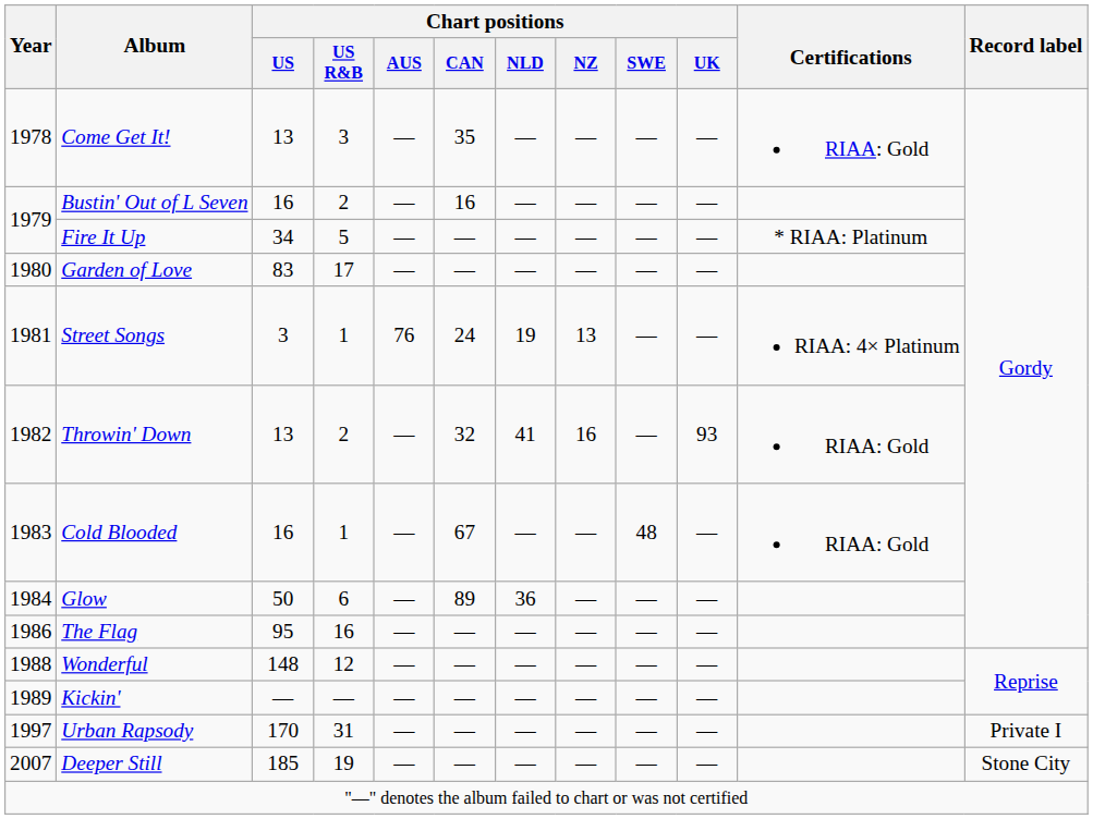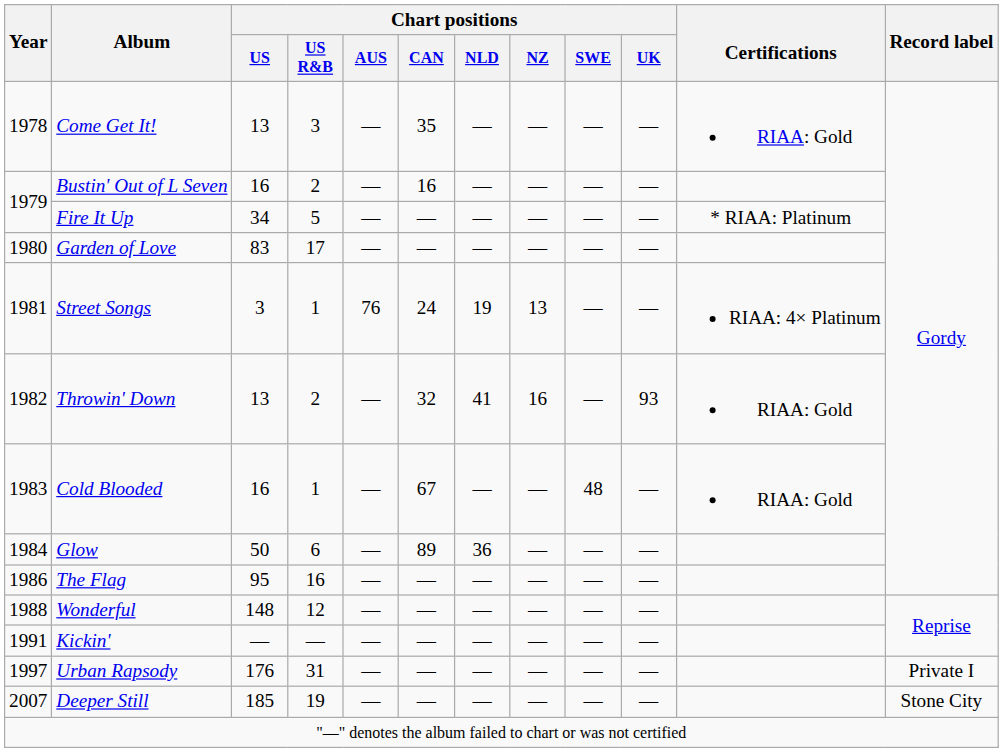 <table class="wikitable" style="text-align:center;">
 <tr>
 <th rowspan="2">Year</th>
 <th rowspan="2">Album</th>
 <th colspan="8">Chart positions</th>
 <th rowspan="2"><br>Certifications</th>
 <th rowspan="2">Record label</th>
 </tr>
 <tr style="font-size:smaller;">
 <th width="40"><a href='#'>US</a><br></th>
 <th width="40"><a href='#'>US<br>R&B</a><br></th>
 <th width="40"><a href='#'>AUS</a><br></th>
 <th width="40"><a href='#'>CAN</a><br></th>
 <th width="40"><a href='#'>NLD</a><br></th>
 <th width="40"><a href='#'>NZ</a><br></th>
 <th width="40"><a href='#'>SWE</a><br></th>
 <th width="40"><a href='#'>UK</a><br></th>
 </tr>
 <tr>
 <td>1978</td>
 <td align="left"><em><a href='#'>Come Get It!</a></em></td>
 <td>13</td>
 <td>3</td>
 <td>—</td>
 <td>35</td>
 <td>—</td>
 <td>—</td>
 <td>—</td>
 <td>—</td>
 <td><br><ul><li><a href='#'>RIAA</a>: Gold</li></ul></td>
 <td rowspan="9"><a href='#'>Gordy</a></td>
 </tr>
 <tr>
 <td rowspan="2">1979</td>
 <td align="left"><em><a href='#'>Bustin' Out of L Seven</a></em></td>
 <td>16</td>
 <td>2</td>
 <td>—</td>
 <td>16</td>
 <td>—</td>
 <td>—</td>
 <td>—</td>
 <td>—</td>
 <td></td>
 </tr>
 <tr>
 <td align="left"><em><a href='#'>Fire It Up</a></em></td>
 <td>34</td>
 <td>5</td>
 <td>—</td>
 <td>—</td>
 <td>—</td>
 <td>—</td>
 <td>—</td>
 <td>—</td>
 <td>* RIAA: Platinum</td>
 </tr>
 <tr>
 <td>1980</td>
 <td align="left"><em><a href='#'>Garden of Love</a></em></td>
 <td>83</td>
 <td>17</td>
 <td>—</td>
 <td>—</td>
 <td>—</td>
 <td>—</td>
 <td>—</td>
 <td>—</td>
 <td></td>
 </tr>
 <tr>
 <td>1981</td>
 <td align="left"><em><a href='#'>Street Songs</a></em></td>
 <td>3</td>
 <td>1</td>
 <td>76</td>
 <td>24</td>
 <td>19</td>
 <td>13</td>
 <td>—</td>
 <td>—</td>
 <td><br><ul><li>RIAA: 4× Platinum</li></ul></td>
 </tr>
 <tr>
 <td>1982</td>
 <td align="left"><em><a href='#'>Throwin' Down</a></em></td>
 <td>13</td>
 <td>2</td>
 <td>—</td>
 <td>32</td>
 <td>41</td>
 <td>16</td>
 <td>—</td>
 <td>93</td>
 <td><br><ul><li>RIAA: Gold</li></ul></td>
 </tr>
 <tr>
 <td>1983</td>
 <td align="left"><em><a href='#'>Cold Blooded</a></em></td>
 <td>16</td>
 <td>1</td>
 <td>—</td>
 <td>67</td>
 <td>—</td>
 <td>—</td>
 <td>48</td>
 <td>—</td>
 <td><br><ul><li>RIAA: Gold</li></ul></td>
 </tr>
 <tr>
 <td>1984</td>
 <td align="left"><em><a href='#'>Glow</a></em></td>
 <td>50</td>
 <td>6</td>
 <td>—</td>
 <td>89</td>
 <td>36</td>
 <td>—</td>
 <td>—</td>
 <td>—</td>
 <td></td>
 </tr>
 <tr>
 <td>1986</td>
 <td align="left"><em><a href='#'>The Flag</a></em></td>
 <td>95</td>
 <td>16</td>
 <td>—</td>
 <td>—</td>
 <td>—</td>
 <td>—</td>
 <td>—</td>
 <td>—</td>
 <td></td>
 </tr>
 <tr>
 <td>1988</td>
 <td align="left"><em><a href='#'>Wonderful</a></em></td>
 <td>148</td>
 <td>12</td>
 <td>—</td>
 <td>—</td>
 <td>—</td>
 <td>—</td>
 <td>—</td>
 <td>—</td>
 <td></td>
 <td rowspan="2"><a href='#'>Reprise</a></td>
 </tr>
 <tr>
-<td>1989</td>
+<td>1991</td>
 <td align="left"><em><a href='#'>Kickin'</a></em></td>
 <td>—</td>
 <td>—</td>
 <td>—</td>
 <td>—</td>
 <td>—</td>
 <td>—</td>
 <td>—</td>
 <td>—</td>
 <td></td>
 </tr>
 <tr>
 <td>1997</td>
 <td align="left"><em><a href='#'>Urban Rapsody</a></em></td>
-<td>170</td>
+<td>176</td>
 <td>31</td>
 <td>—</td>
 <td>—</td>
 <td>—</td>
 <td>—</td>
 <td>—</td>
 <td>—</td>
 <td></td>
 <td>Private I</td>
 </tr>
 <tr>
 <td>2007</td>
 <td align="left"><em><a href='#'>Deeper Still</a></em></td>
 <td>185</td>
 <td>19</td>
 <td>—</td>
 <td>—</td>
 <td>—</td>
 <td>—</td>
 <td>—</td>
 <td>—</td>
 <td></td>
 <td>Stone City</td>
 </tr>
 <tr>
 <td colspan="12" align="center"><small>"—" denotes the album failed to chart or was not certified</small></td>
 </tr>
 </table>
